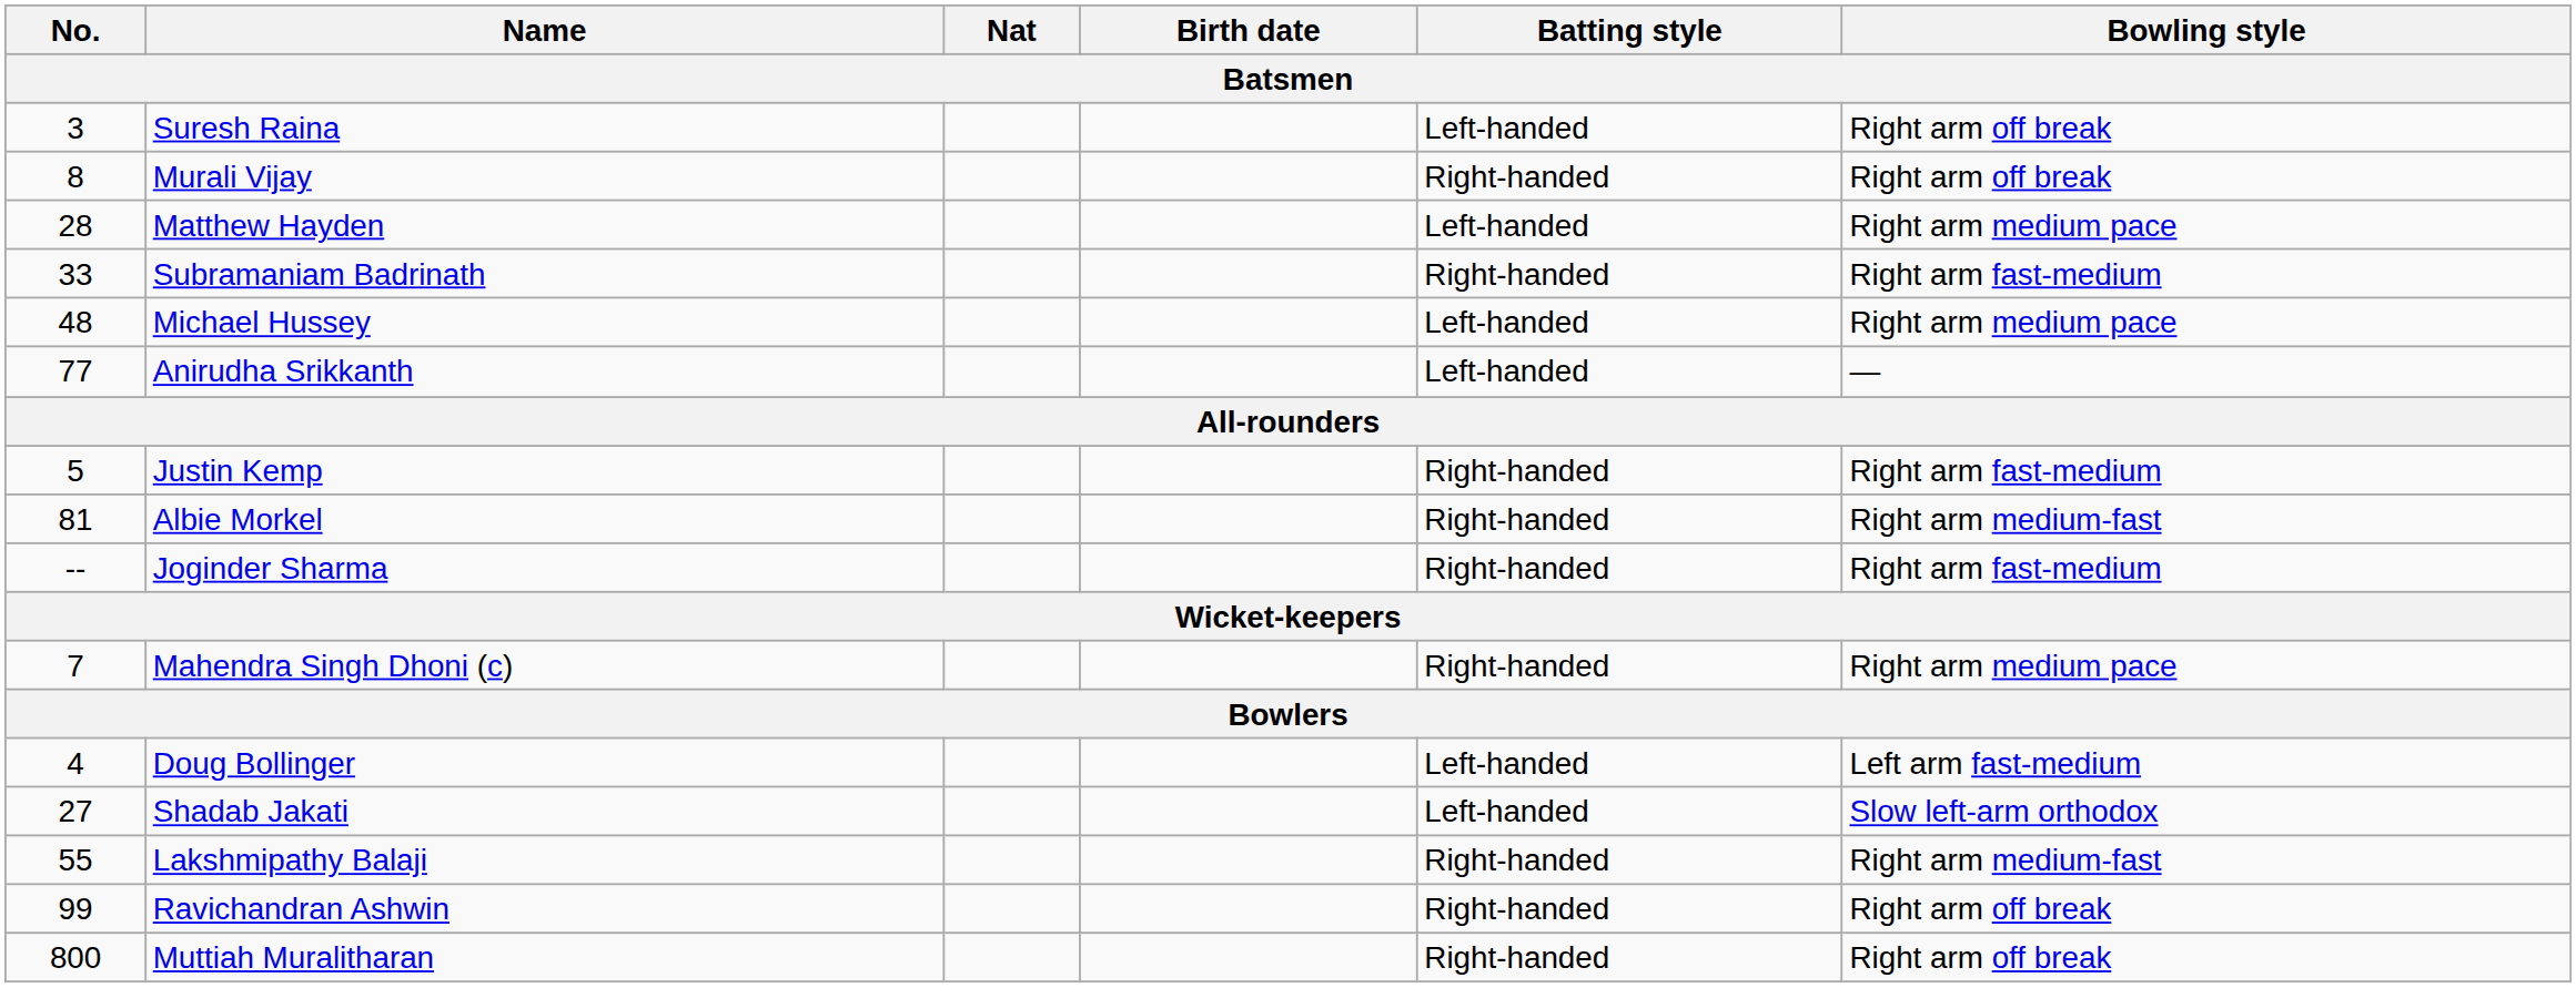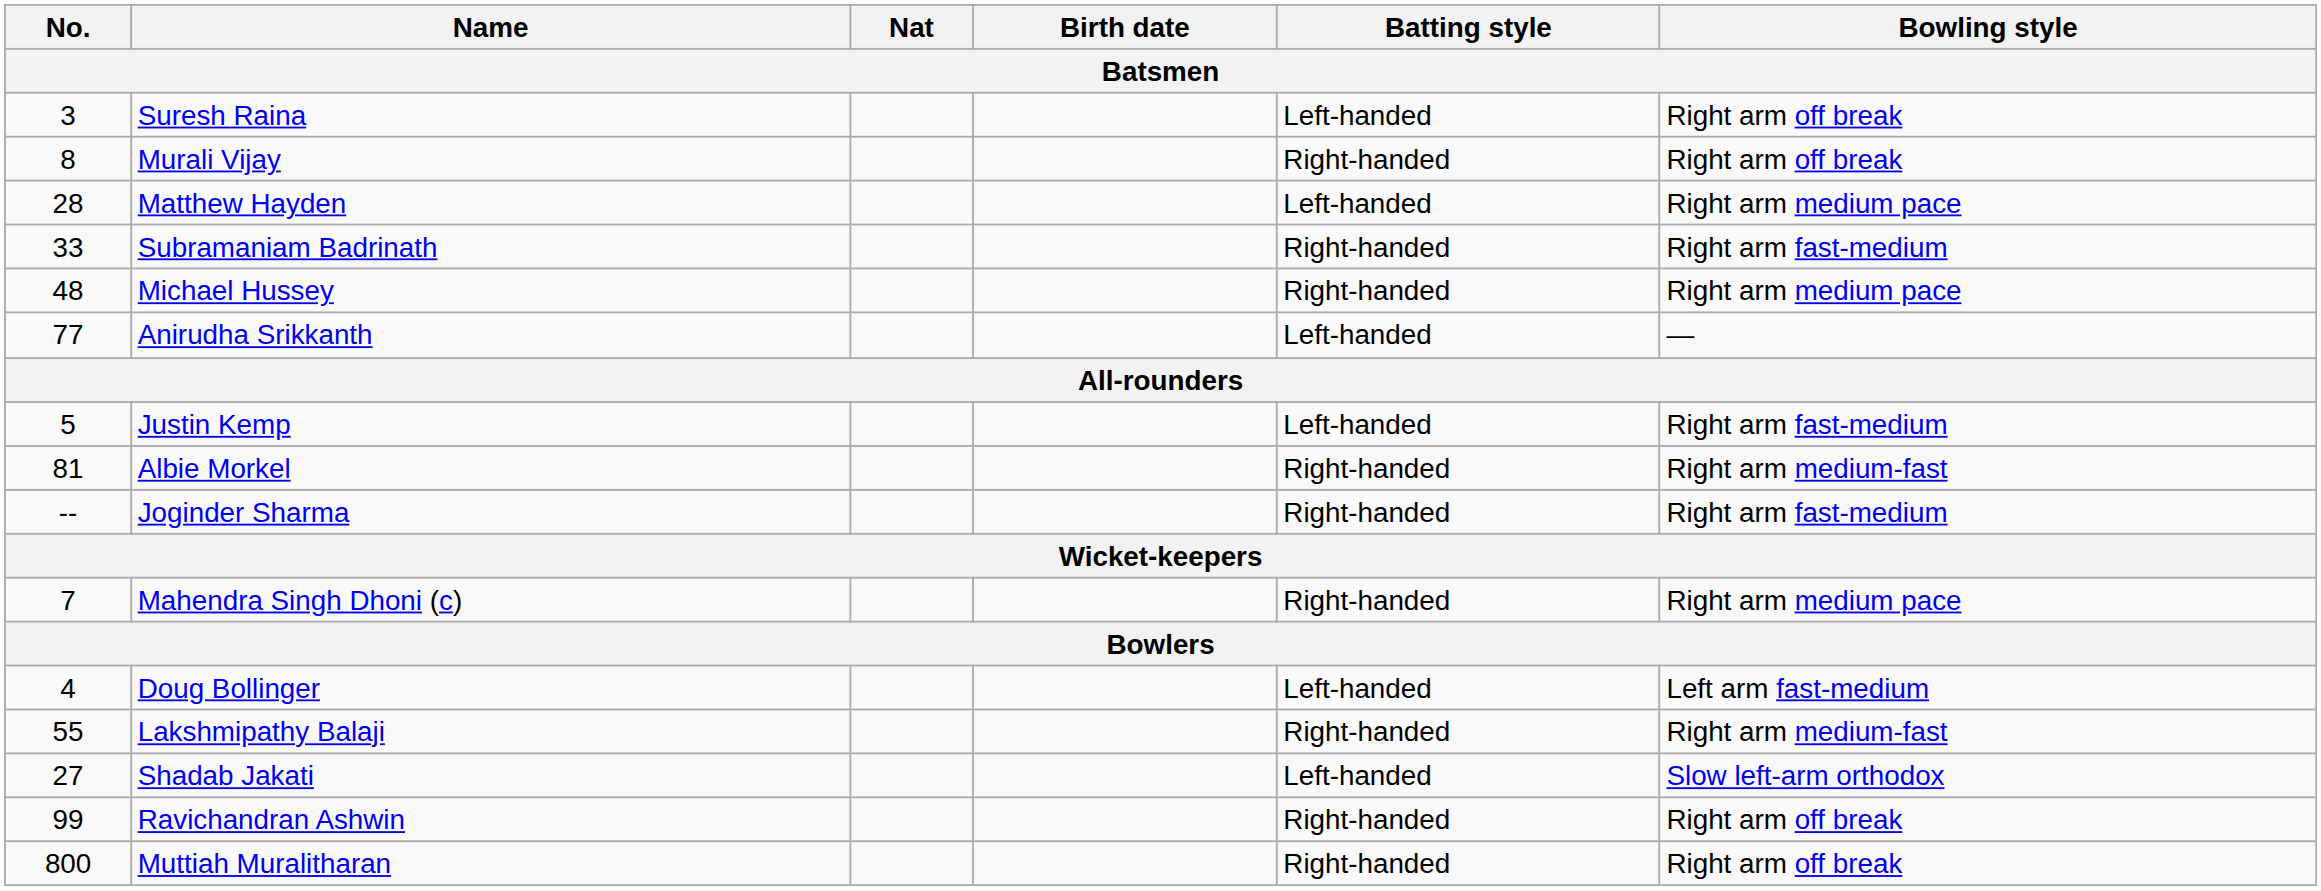 <table class="wikitable" style="font-size:95%;" width="100%">
 <tr>
 <th>No.</th>
 <th>Name</th>
 <th>Nat</th>
 <th>Birth date</th>
 <th>Batting style</th>
 <th>Bowling style</th>
 </tr>
 <tr>
 <th colspan="6">Batsmen</th>
 </tr>
 <tr>
 <td style="text-align:center">3</td>
 <td><a href='#'>Suresh Raina</a></td>
 <td style="text-align:center"></td>
 <td></td>
 <td>Left-handed</td>
 <td>Right arm <a href='#'>off break</a></td>
 </tr>
 <tr>
 <td style="text-align:center">8</td>
 <td><a href='#'>Murali Vijay</a></td>
 <td style="text-align:center"></td>
 <td></td>
 <td>Right-handed</td>
 <td>Right arm <a href='#'>off break</a></td>
 </tr>
 <tr>
 <td style="text-align:center">28</td>
 <td><a href='#'>Matthew Hayden</a></td>
 <td style="text-align:center"></td>
 <td></td>
 <td>Left-handed</td>
 <td>Right arm <a href='#'>medium pace</a></td>
 </tr>
 <tr>
 <td style="text-align:center">33</td>
 <td><a href='#'>Subramaniam Badrinath</a></td>
 <td style="text-align:center"></td>
 <td></td>
 <td>Right-handed</td>
 <td>Right arm <a href='#'>fast-medium</a></td>
 </tr>
 <tr>
 <td style="text-align:center">48</td>
 <td><a href='#'>Michael Hussey</a></td>
 <td style="text-align:center"></td>
 <td></td>
-<td>Left-handed</td>
+<td>Right-handed</td>
 <td>Right arm <a href='#'>medium pace</a></td>
 </tr>
 <tr>
 <td style="text-align:center">77</td>
 <td><a href='#'>Anirudha Srikkanth</a></td>
 <td style="text-align:center"></td>
 <td></td>
 <td>Left-handed</td>
 <td>—</td>
 </tr>
 <tr>
 <th colspan="6">All-rounders</th>
 </tr>
 <tr>
 <td style="text-align:center">5</td>
 <td><a href='#'>Justin Kemp</a></td>
 <td style="text-align:center"></td>
 <td></td>
-<td>Right-handed</td>
+<td>Left-handed</td>
 <td>Right arm <a href='#'>fast-medium</a></td>
 </tr>
 <tr>
 <td style="text-align:center">81</td>
 <td><a href='#'>Albie Morkel</a></td>
 <td style="text-align:center"></td>
 <td></td>
 <td>Right-handed</td>
 <td>Right arm <a href='#'>medium-fast</a></td>
 </tr>
 <tr>
 <td style="text-align:center">--</td>
 <td><a href='#'>Joginder Sharma</a></td>
 <td style="text-align:center"></td>
 <td></td>
 <td>Right-handed</td>
 <td>Right arm <a href='#'>fast-medium</a></td>
 </tr>
 <tr>
 <th colspan="6">Wicket-keepers</th>
 </tr>
 <tr>
 <td style="text-align:center">7</td>
 <td><a href='#'>Mahendra Singh Dhoni</a> (<a href='#'>c</a>)</td>
 <td style="text-align:center"></td>
 <td></td>
 <td>Right-handed</td>
 <td>Right arm <a href='#'>medium pace</a></td>
 </tr>
 <tr>
 <th colspan="6">Bowlers</th>
 </tr>
 <tr>
 <td style="text-align:center">4</td>
 <td><a href='#'>Doug Bollinger</a></td>
 <td style="text-align:center"></td>
 <td></td>
 <td>Left-handed</td>
 <td>Left arm <a href='#'>fast-medium</a></td>
 </tr>
 <tr>
+<td style="text-align:center">55</td>
+<td><a href='#'>Lakshmipathy Balaji</a></td>
+<td style="text-align:center"></td>
+<td></td>
+<td>Right-handed</td>
+<td>Right arm <a href='#'>medium-fast</a></td>
+</tr>
+<tr>
 <td style="text-align:center">27</td>
 <td><a href='#'>Shadab Jakati</a></td>
 <td style="text-align:center"></td>
 <td></td>
 <td>Left-handed</td>
 <td><a href='#'>Slow left-arm orthodox</a></td>
-</tr>
-<tr>
-<td style="text-align:center">55</td>
-<td><a href='#'>Lakshmipathy Balaji</a></td>
-<td style="text-align:center"></td>
-<td></td>
-<td>Right-handed</td>
-<td>Right arm <a href='#'>medium-fast</a></td>
 </tr>
 <tr>
 <td style="text-align:center">99</td>
 <td><a href='#'>Ravichandran Ashwin</a></td>
 <td style="text-align:center"></td>
 <td></td>
 <td>Right-handed</td>
 <td>Right arm <a href='#'>off break</a></td>
 </tr>
 <tr>
 <td style="text-align:center">800</td>
 <td><a href='#'>Muttiah Muralitharan</a></td>
 <td style="text-align:center"></td>
 <td></td>
 <td>Right-handed</td>
 <td>Right arm <a href='#'>off break</a></td>
 </tr>
 </table>
